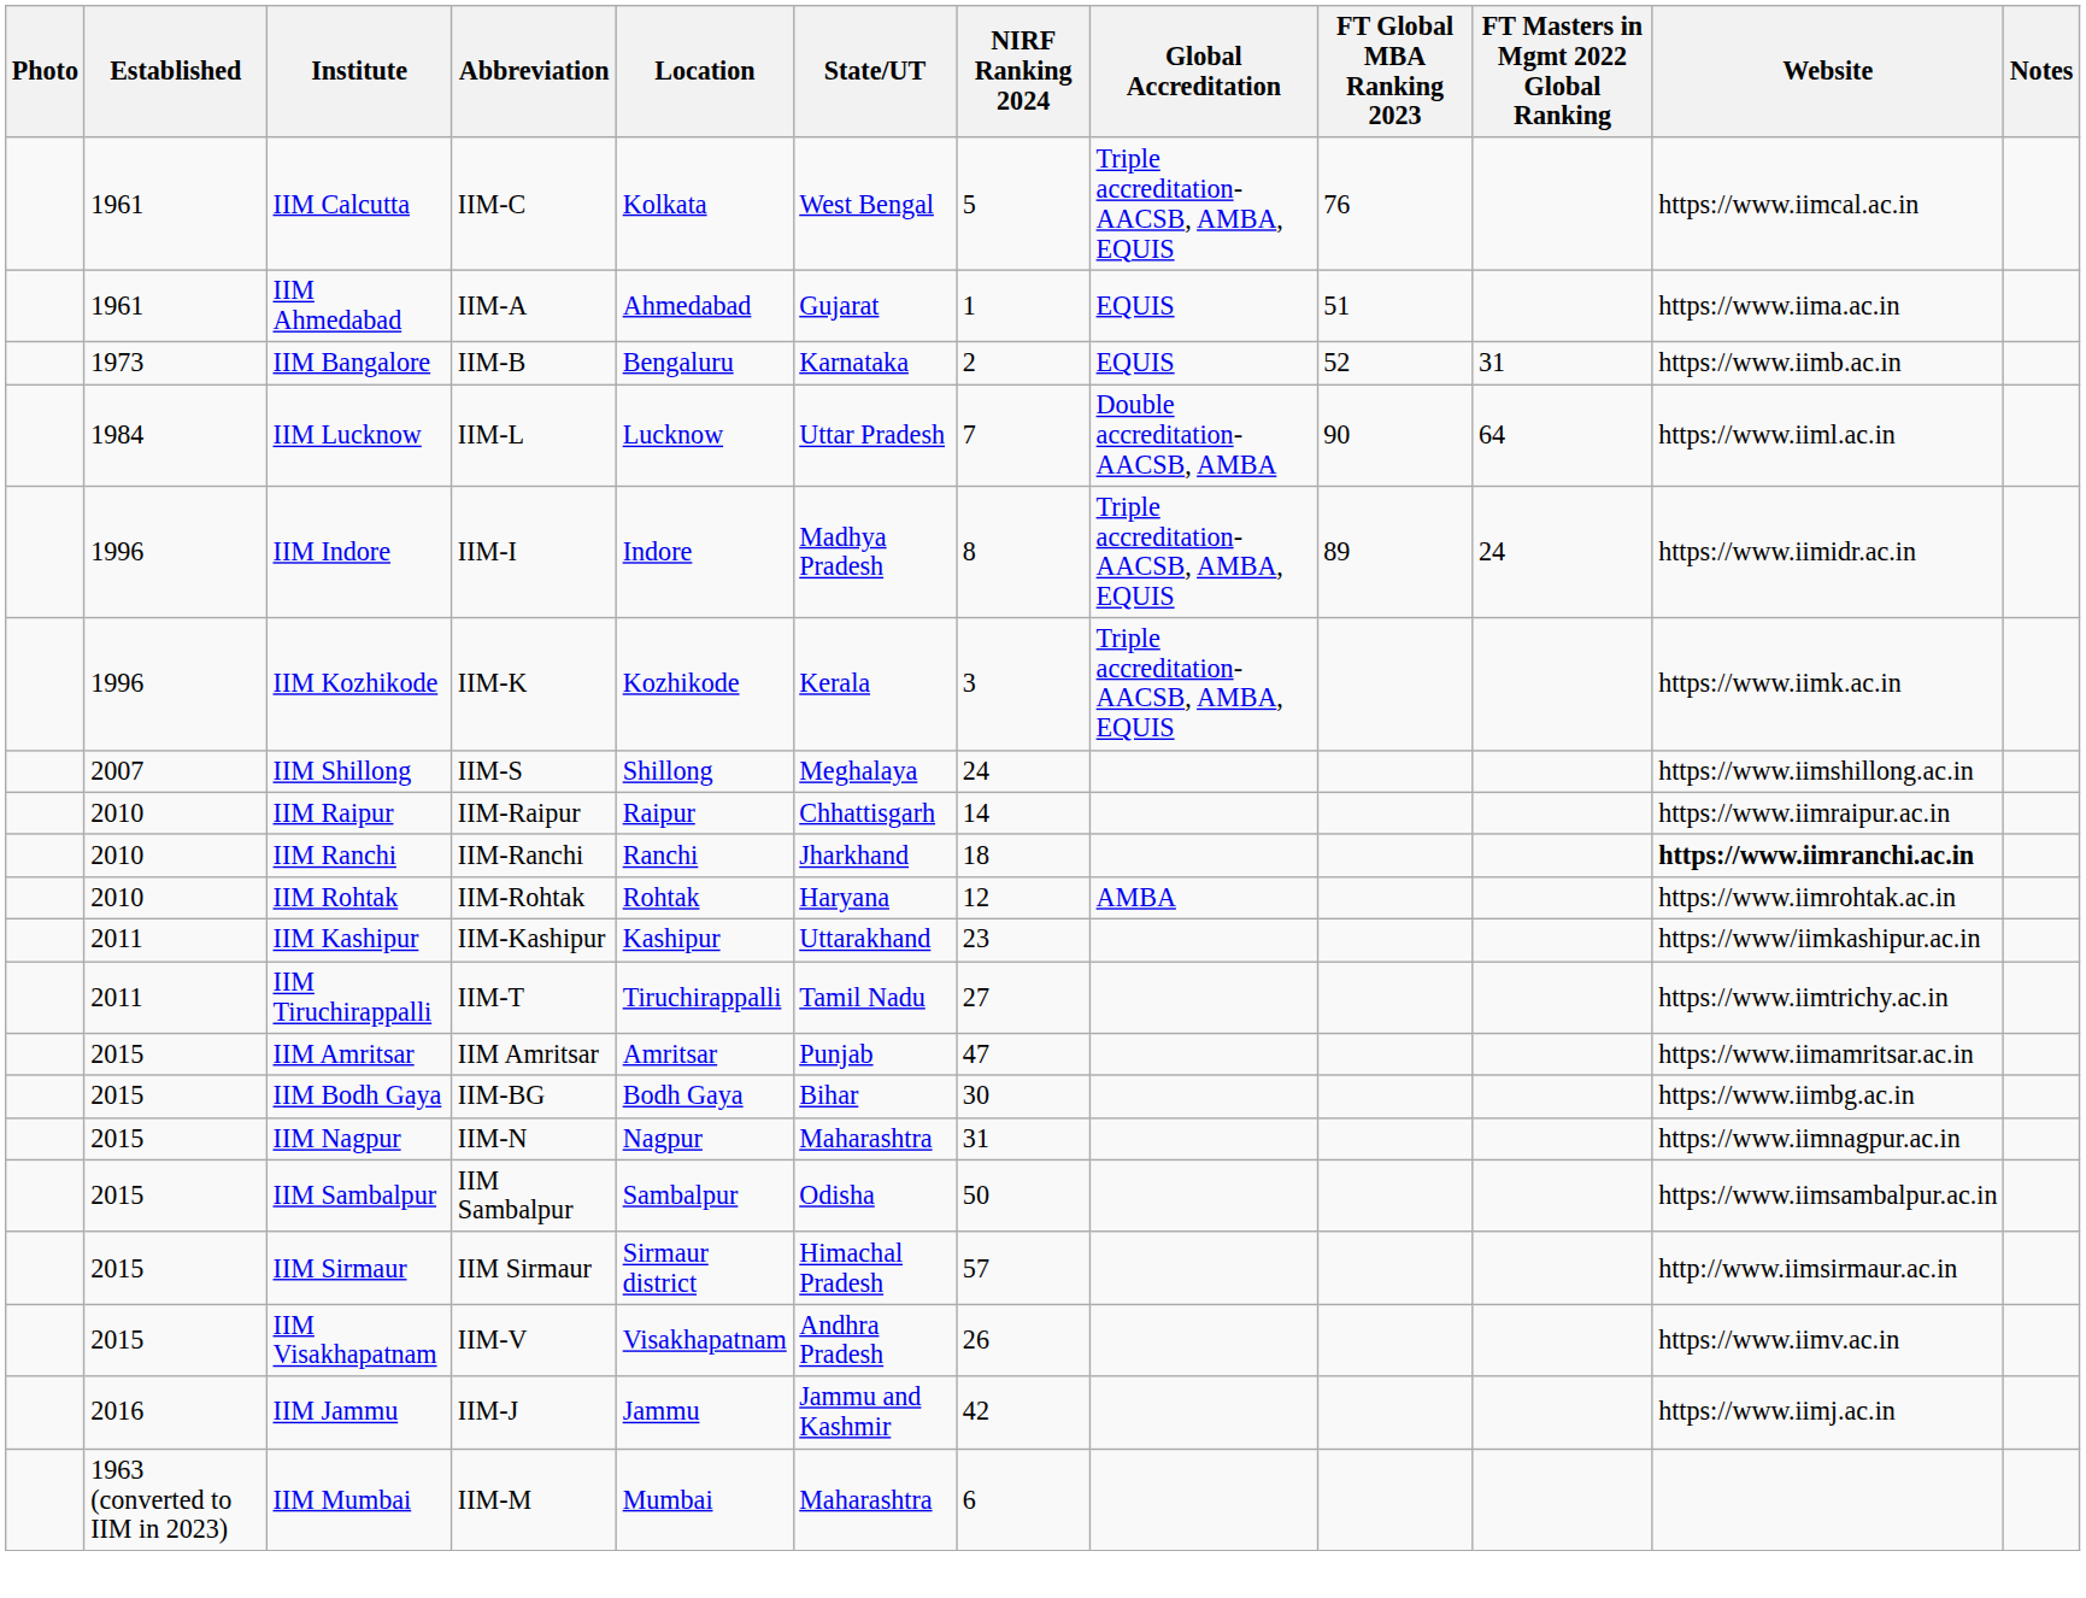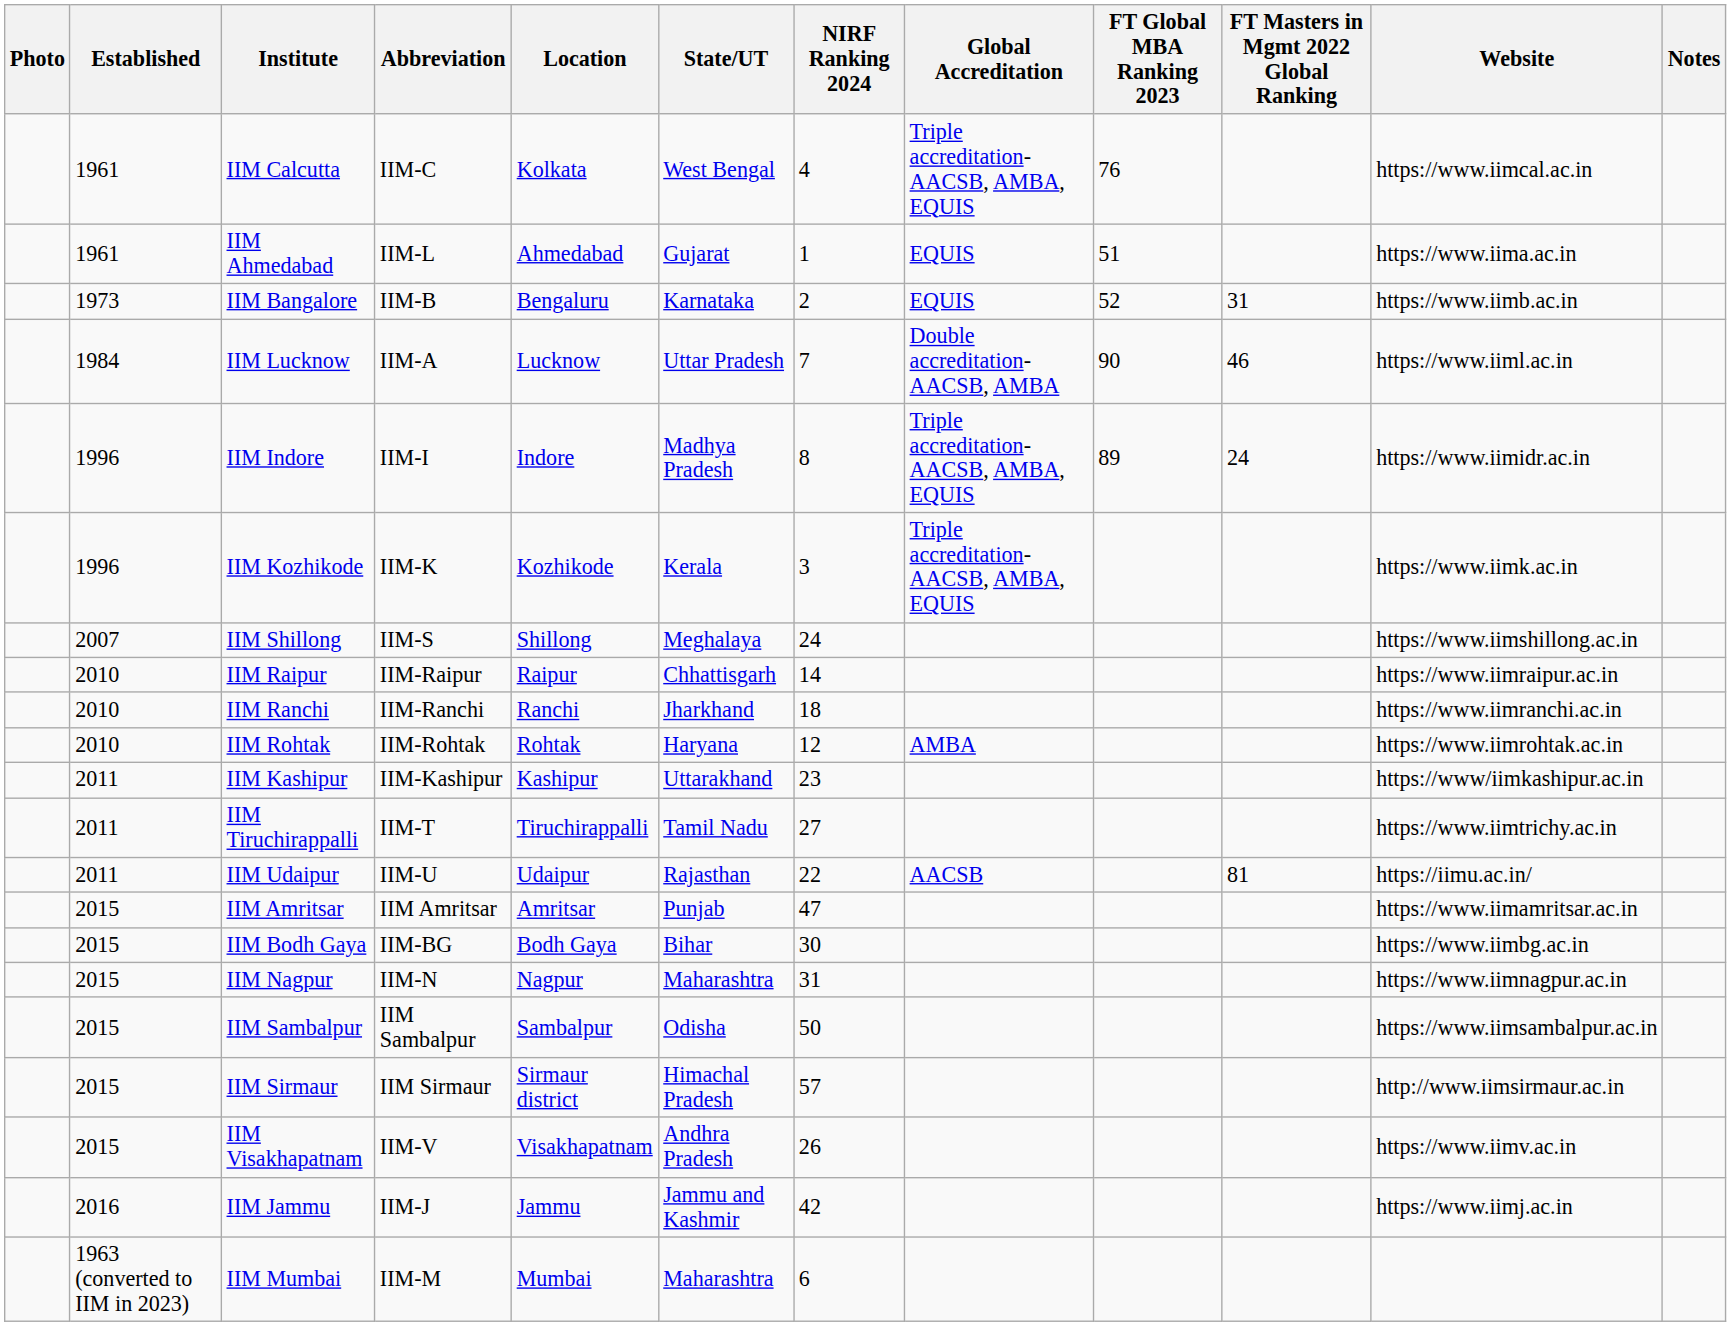 <table class="wikitable sortable static-row-numbers static-row-header-hash">
 <tr>
 <th scope="col" class="unsortable">Photo</th>
 <th scope="col">Established</th>
 <th scope="col">Institute</th>
 <th scope="col">Abbreviation</th>
 <th scope="col">Location</th>
 <th scope="col">State/UT</th>
 <th>NIRF Ranking 2024</th>
 <th>Global Accreditation</th>
 <th>FT Global MBA Ranking 2023</th>
 <th>FT Masters in Mgmt 2022 Global Ranking</th>
 <th>Website</th>
 <th scope="col" class="unsortable">Notes</th>
 </tr>
 <tr>
 <td></td>
 <td>1961</td>
 <td><a href='#'>IIM Calcutta</a></td>
 <td>IIM-C</td>
 <td><a href='#'>Kolkata</a></td>
 <td><a href='#'>West Bengal</a></td>
-<td>5</td>
+<td>4</td>
 <td><a href='#'>Triple accreditation</a>-<a href='#'>AACSB</a>, <a href='#'>AMBA</a>, <a href='#'>EQUIS</a></td>
 <td>76</td>
 <td></td>
 <td>https://www.iimcal.ac.in</td>
 <td></td>
 </tr>
 <tr>
 <td></td>
 <td>1961</td>
 <td><a href='#'>IIM Ahmedabad</a></td>
-<td>IIM-A</td>
+<td>IIM-L</td>
 <td><a href='#'>Ahmedabad</a></td>
 <td><a href='#'>Gujarat</a></td>
 <td>1</td>
 <td><a href='#'>EQUIS</a></td>
 <td>51</td>
 <td></td>
 <td>https://www.iima.ac.in</td>
 <td></td>
 </tr>
 <tr>
 <td></td>
 <td>1973</td>
 <td><a href='#'>IIM Bangalore</a></td>
 <td>IIM-B</td>
 <td><a href='#'>Bengaluru</a></td>
 <td><a href='#'>Karnataka</a></td>
 <td>2</td>
 <td><a href='#'>EQUIS</a></td>
 <td>52</td>
 <td>31</td>
 <td>https://www.iimb.ac.in</td>
 <td></td>
 </tr>
 <tr>
 <td></td>
 <td>1984</td>
 <td><a href='#'>IIM Lucknow</a></td>
-<td>IIM-L</td>
+<td>IIM-A</td>
 <td><a href='#'>Lucknow</a></td>
 <td><a href='#'>Uttar Pradesh</a></td>
 <td>7</td>
 <td><a href='#'>Double accreditation</a>-<a href='#'>AACSB</a>, <a href='#'>AMBA</a></td>
 <td>90</td>
-<td 79>64</td>
+<td 79>46</td>
 <td>https://www.iiml.ac.in</td>
 <td></td>
 </tr>
 <tr>
 <td></td>
 <td>1996</td>
 <td><a href='#'>IIM Indore</a></td>
 <td>IIM-I</td>
 <td><a href='#'>Indore</a></td>
 <td><a href='#'>Madhya Pradesh</a></td>
 <td>8</td>
 <td><a href='#'>Triple accreditation</a>-<a href='#'>AACSB</a>, <a href='#'>AMBA</a>, <a href='#'>EQUIS</a></td>
 <td>89</td>
 <td>24</td>
 <td>https://www.iimidr.ac.in</td>
 <td></td>
 </tr>
 <tr>
 <td></td>
 <td>1996</td>
 <td><a href='#'>IIM Kozhikode</a></td>
 <td>IIM-K</td>
 <td><a href='#'>Kozhikode</a></td>
 <td><a href='#'>Kerala</a></td>
 <td>3</td>
 <td><a href='#'>Triple accreditation</a>-<a href='#'>AACSB</a>, <a href='#'>AMBA</a>, <a href='#'>EQUIS</a></td>
 <td></td>
 <td></td>
 <td>https://www.iimk.ac.in</td>
 <td></td>
 </tr>
 <tr>
 <td></td>
 <td>2007</td>
 <td><a href='#'>IIM Shillong</a></td>
 <td>IIM-S</td>
 <td><a href='#'>Shillong</a></td>
 <td><a href='#'>Meghalaya</a></td>
 <td>24</td>
 <td></td>
 <td></td>
 <td></td>
 <td>https://www.iimshillong.ac.in</td>
 <td></td>
 </tr>
 <tr>
 <td></td>
 <td>2010</td>
 <td><a href='#'>IIM Raipur</a></td>
 <td>IIM-Raipur</td>
 <td><a href='#'>Raipur</a></td>
 <td><a href='#'>Chhattisgarh</a></td>
 <td>14</td>
 <td></td>
 <td></td>
 <td></td>
 <td>https://www.iimraipur.ac.in</td>
 <td></td>
 </tr>
 <tr>
 <td></td>
 <td>2010</td>
 <td><a href='#'>IIM Ranchi</a></td>
 <td>IIM-Ranchi</td>
 <td><a href='#'>Ranchi</a></td>
 <td><a href='#'>Jharkhand</a></td>
 <td>18</td>
 <td></td>
 <td></td>
 <td></td>
-<td><strong>https://www.iimranchi.ac.in</strong></td>
+<td>https://www.iimranchi.ac.in</td>
 <td></td>
 </tr>
 <tr>
 <td></td>
 <td>2010</td>
 <td><a href='#'>IIM Rohtak</a></td>
 <td>IIM-Rohtak</td>
 <td><a href='#'>Rohtak</a></td>
 <td><a href='#'>Haryana</a></td>
 <td>12</td>
 <td><a href='#'>AMBA</a></td>
 <td></td>
 <td></td>
 <td>https://www.iimrohtak.ac.in</td>
 <td></td>
 </tr>
 <tr>
 <td></td>
 <td>2011</td>
 <td><a href='#'>IIM Kashipur</a></td>
 <td>IIM-Kashipur</td>
 <td><a href='#'>Kashipur</a></td>
 <td><a href='#'>Uttarakhand</a></td>
 <td>23</td>
 <td></td>
 <td></td>
 <td></td>
 <td>https://www/iimkashipur.ac.in</td>
 <td></td>
 </tr>
 <tr>
 <td></td>
 <td>2011</td>
 <td><a href='#'>IIM Tiruchirappalli</a></td>
 <td>IIM-T</td>
 <td><a href='#'>Tiruchirappalli</a></td>
 <td><a href='#'>Tamil Nadu</a></td>
 <td>27</td>
 <td></td>
 <td></td>
 <td></td>
 <td>https://www.iimtrichy.ac.in</td>
+<td></td>
+</tr>
+<tr>
+<td></td>
+<td>2011</td>
+<td><a href='#'>IIM Udaipur</a></td>
+<td>IIM-U</td>
+<td><a href='#'>Udaipur</a></td>
+<td><a href='#'>Rajasthan</a></td>
+<td>22</td>
+<td><a href='#'>AACSB</a></td>
+<td></td>
+<td>81</td>
+<td>https://iimu.ac.in/</td>
 <td></td>
 </tr>
 <tr>
 <td></td>
 <td>2015</td>
 <td><a href='#'>IIM Amritsar</a></td>
 <td>IIM Amritsar</td>
 <td><a href='#'>Amritsar</a></td>
 <td><a href='#'>Punjab</a></td>
 <td>47</td>
 <td></td>
 <td></td>
 <td></td>
 <td>https://www.iimamritsar.ac.in</td>
 <td></td>
 </tr>
 <tr>
 <td></td>
 <td>2015</td>
 <td><a href='#'>IIM Bodh Gaya</a></td>
 <td>IIM-BG</td>
 <td><a href='#'>Bodh Gaya</a></td>
 <td><a href='#'>Bihar</a></td>
 <td>30</td>
 <td></td>
 <td></td>
 <td></td>
 <td>https://www.iimbg.ac.in</td>
 <td></td>
 </tr>
 <tr>
 <td></td>
 <td>2015</td>
 <td><a href='#'>IIM Nagpur</a></td>
 <td>IIM-N</td>
 <td><a href='#'>Nagpur</a></td>
 <td><a href='#'>Maharashtra</a></td>
 <td>31</td>
 <td></td>
 <td></td>
 <td></td>
 <td>https://www.iimnagpur.ac.in</td>
 <td></td>
 </tr>
 <tr>
 <td></td>
 <td>2015</td>
 <td><a href='#'>IIM Sambalpur</a></td>
 <td>IIM Sambalpur</td>
 <td><a href='#'>Sambalpur</a></td>
 <td><a href='#'>Odisha</a></td>
 <td>50</td>
 <td></td>
 <td></td>
 <td></td>
 <td>https://www.iimsambalpur.ac.in</td>
 <td></td>
 </tr>
 <tr>
 <td></td>
 <td>2015</td>
 <td><a href='#'>IIM Sirmaur</a></td>
 <td>IIM Sirmaur</td>
 <td><a href='#'>Sirmaur district</a></td>
 <td><a href='#'>Himachal Pradesh</a></td>
 <td>57</td>
 <td></td>
 <td></td>
 <td></td>
 <td>http://www.iimsirmaur.ac.in </td>
 <td></td>
 </tr>
 <tr>
 <td></td>
 <td>2015</td>
 <td><a href='#'>IIM Visakhapatnam</a></td>
 <td>IIM-V</td>
 <td><a href='#'>Visakhapatnam</a></td>
 <td><a href='#'>Andhra Pradesh</a></td>
 <td>26</td>
 <td></td>
 <td></td>
 <td></td>
 <td>https://www.iimv.ac.in</td>
 <td></td>
 </tr>
 <tr>
 <td></td>
 <td>2016</td>
 <td><a href='#'>IIM Jammu</a></td>
 <td>IIM-J</td>
 <td><a href='#'>Jammu</a></td>
 <td><a href='#'>Jammu and Kashmir</a></td>
 <td>42</td>
 <td></td>
 <td></td>
 <td></td>
 <td>https://www.iimj.ac.in</td>
 <td></td>
 </tr>
 <tr>
 <td></td>
 <td>1963 (converted to IIM in 2023)</td>
 <td><a href='#'>IIM Mumbai</a></td>
 <td>IIM-M</td>
 <td><a href='#'>Mumbai</a></td>
 <td><a href='#'>Maharashtra</a></td>
 <td>6</td>
 <td></td>
 <td></td>
 <td></td>
 <td></td>
 <td></td>
 </tr>
 </table>
